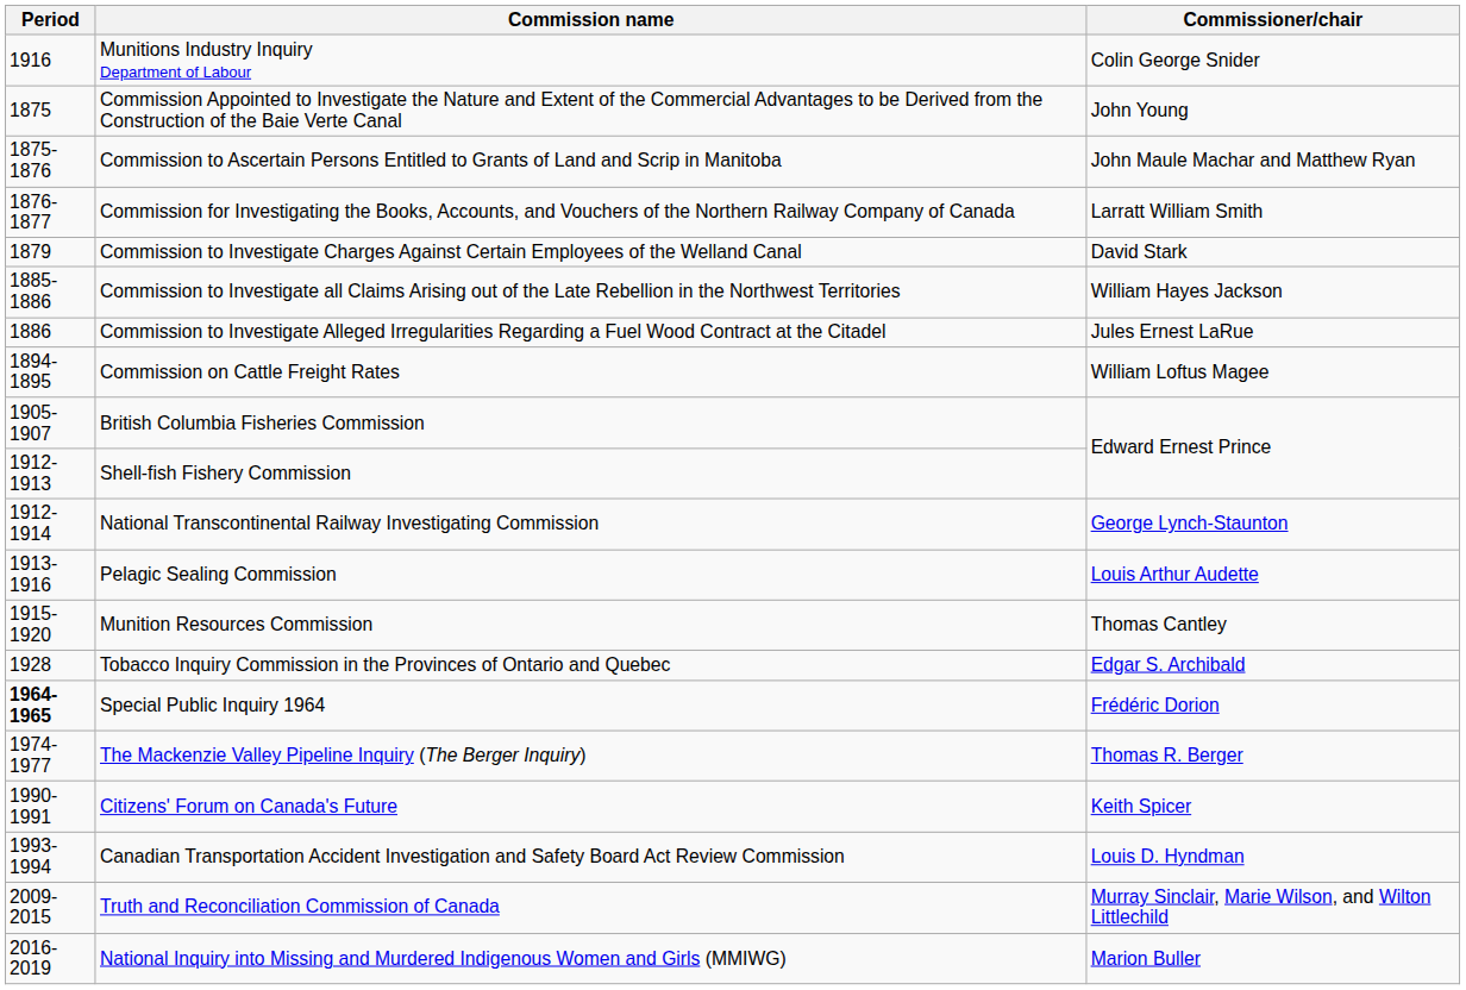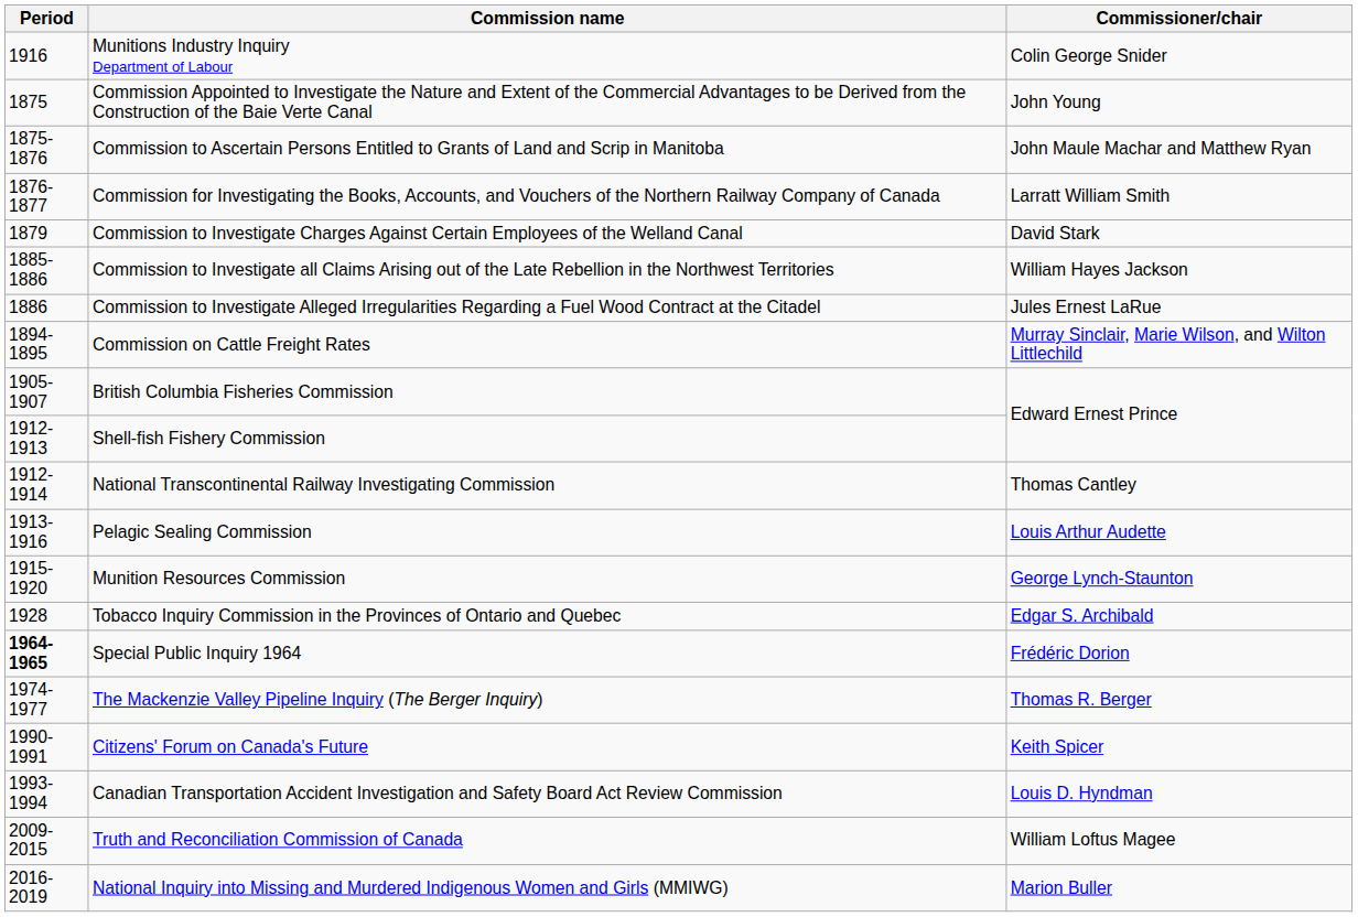 <table class="wikitable">
 <tr>
 <th>Period</th>
 <th>Commission name</th>
 <th>Commissioner/chair</th>
 </tr>
 <tr>
 <td>1916</td>
 <td>Munitions Industry Inquiry<br><a href='#'><small>Department of Labour</small></a></td>
 <td>Colin George Snider</td>
 </tr>
 <tr>
 <td>1875</td>
 <td>Commission Appointed to Investigate the Nature and Extent of the Commercial Advantages to be Derived from the Construction of the Baie Verte Canal</td>
 <td>John Young</td>
 </tr>
 <tr>
 <td>1875-1876</td>
 <td>Commission to Ascertain Persons Entitled to Grants of Land and Scrip in Manitoba</td>
 <td>John Maule Machar and Matthew Ryan</td>
 </tr>
 <tr>
 <td>1876-1877</td>
 <td>Commission for Investigating the Books, Accounts, and Vouchers of the Northern Railway Company of Canada</td>
 <td>Larratt William Smith</td>
 </tr>
 <tr>
 <td>1879</td>
 <td>Commission to Investigate Charges Against Certain Employees of the Welland Canal</td>
 <td>David Stark</td>
 </tr>
 <tr>
 <td>1885-1886</td>
 <td>Commission to Investigate all Claims Arising out of the Late Rebellion in the Northwest Territories</td>
 <td>William Hayes Jackson</td>
 </tr>
 <tr>
 <td>1886</td>
 <td>Commission to Investigate Alleged Irregularities Regarding a Fuel Wood Contract at the Citadel</td>
 <td>Jules Ernest LaRue</td>
 </tr>
 <tr>
 <td>1894-1895</td>
 <td>Commission on Cattle Freight Rates</td>
-<td>William Loftus Magee</td>
+<td><a href='#'>Murray Sinclair</a>, <a href='#'>Marie Wilson</a>, and <a href='#'>Wilton Littlechild</a></td>
 </tr>
 <tr>
 <td>1905-1907</td>
 <td>British Columbia Fisheries Commission</td>
 <td rowspan="2">Edward Ernest Prince</td>
 </tr>
 <tr>
 <td>1912-1913</td>
 <td>Shell-fish Fishery Commission</td>
 </tr>
 <tr>
 <td>1912-1914</td>
 <td>National Transcontinental Railway Investigating Commission</td>
-<td><a href='#'>George Lynch-Staunton</a></td>
+<td>Thomas Cantley</td>
 </tr>
 <tr>
 <td>1913-1916</td>
 <td>Pelagic Sealing Commission</td>
 <td><a href='#'>Louis Arthur Audette</a></td>
 </tr>
 <tr>
 <td>1915-1920</td>
 <td>Munition Resources Commission</td>
-<td>Thomas Cantley</td>
+<td><a href='#'>George Lynch-Staunton</a></td>
 </tr>
 <tr>
 <td>1928</td>
 <td>Tobacco Inquiry Commission in the Provinces of Ontario and Quebec</td>
 <td><a href='#'>Edgar S. Archibald</a></td>
 </tr>
 <tr>
 <td><strong>1964-1965</strong></td>
 <td>Special Public Inquiry 1964</td>
 <td><a href='#'>Frédéric Dorion</a></td>
 </tr>
 <tr>
 <td>1974-1977</td>
 <td><a href='#'>The Mackenzie Valley Pipeline Inquiry</a> (<em>The Berger Inquiry</em>)</td>
 <td><a href='#'>Thomas R. Berger</a></td>
 </tr>
 <tr>
 <td>1990-1991</td>
 <td><a href='#'>Citizens' Forum on Canada's Future</a></td>
 <td><a href='#'>Keith Spicer</a></td>
 </tr>
 <tr>
 <td>1993-1994</td>
 <td>Canadian Transportation Accident Investigation and Safety Board Act Review Commission</td>
 <td><a href='#'>Louis D. Hyndman</a></td>
 </tr>
 <tr>
 <td>2009-2015</td>
 <td><a href='#'>Truth and Reconciliation Commission of Canada</a></td>
-<td><a href='#'>Murray Sinclair</a>, <a href='#'>Marie Wilson</a>, and <a href='#'>Wilton Littlechild</a></td>
+<td>William Loftus Magee</td>
 </tr>
 <tr>
 <td>2016-2019</td>
 <td><a href='#'>National Inquiry into Missing and Murdered Indigenous Women and Girls</a> (MMIWG)</td>
 <td><a href='#'>Marion Buller</a></td>
 </tr>
 </table>
